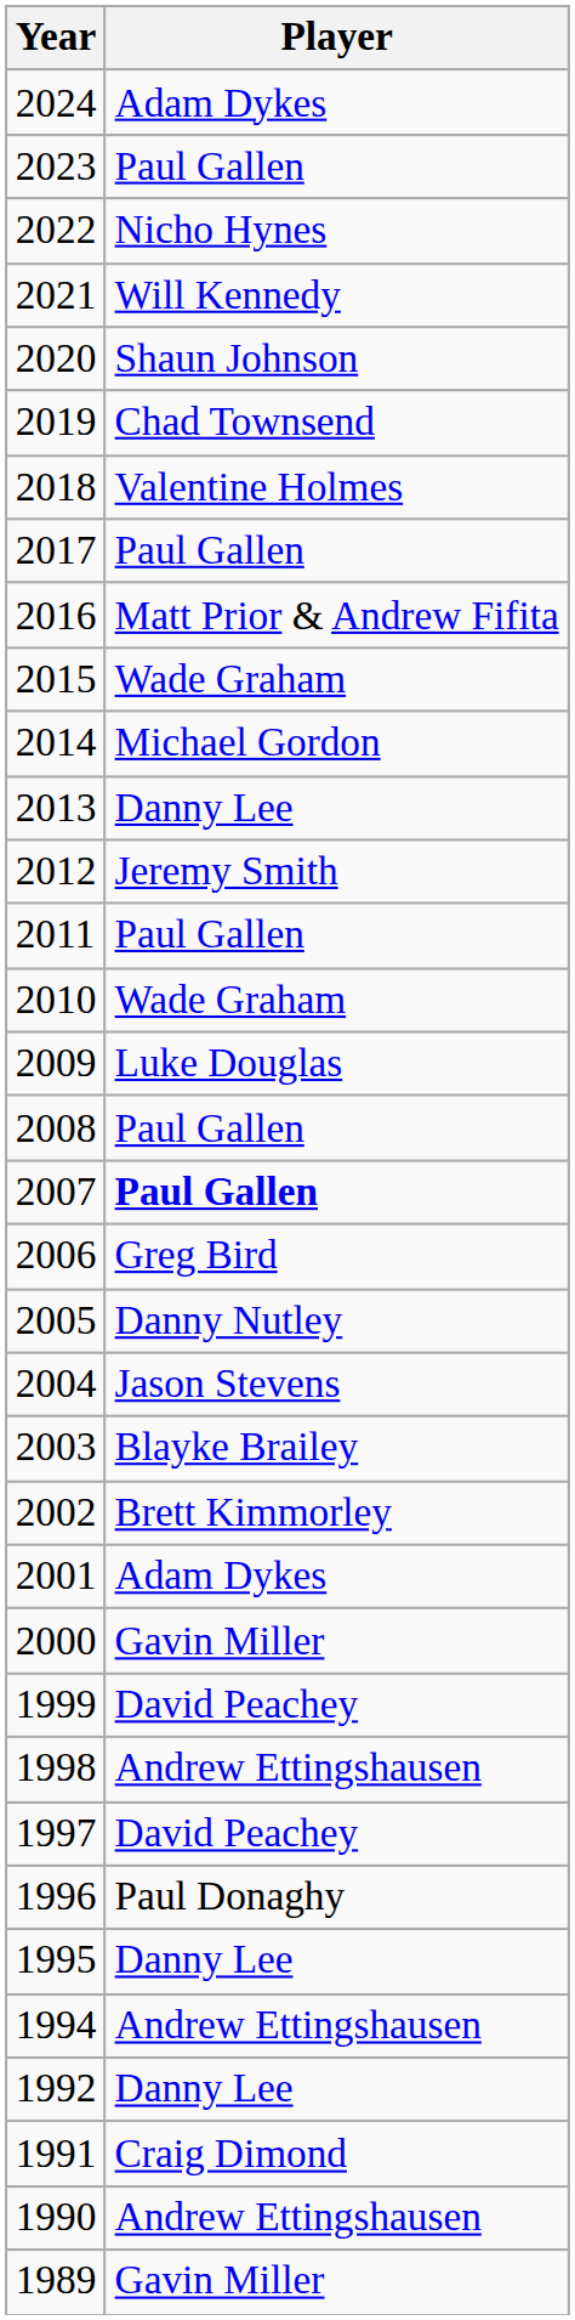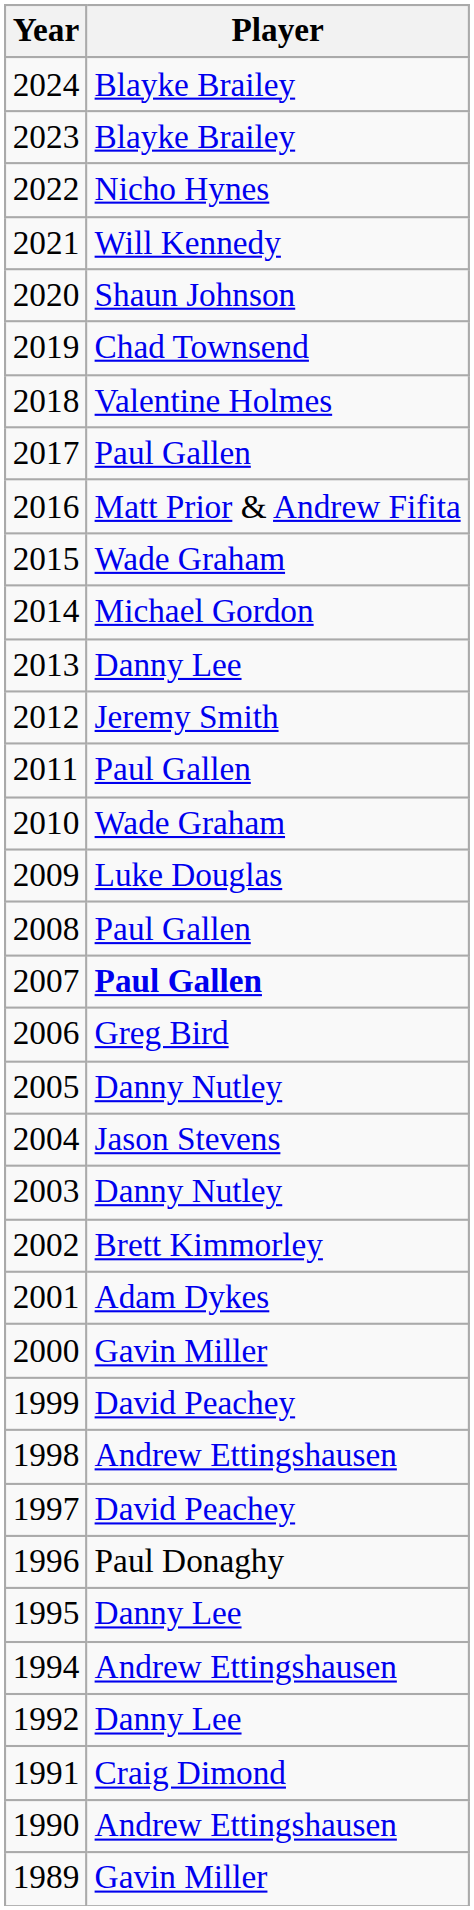 <table class="wikitable">
 <tr>
 <th>Year</th>
 <th>Player</th>
 </tr>
 <tr>
 <td>2024</td>
-<td><a href='#'>Adam Dykes</a></td>
+<td><a href='#'>Blayke Brailey</a></td>
 </tr>
 <tr>
 <td>2023</td>
-<td><a href='#'>Paul Gallen</a></td>
+<td><a href='#'>Blayke Brailey</a></td>
 </tr>
 <tr>
 <td>2022</td>
 <td><a href='#'>Nicho Hynes</a></td>
 </tr>
 <tr>
 <td>2021</td>
 <td><a href='#'>Will Kennedy</a></td>
 </tr>
 <tr>
 <td>2020</td>
 <td><a href='#'>Shaun Johnson</a></td>
 </tr>
 <tr>
 <td>2019</td>
 <td><a href='#'>Chad Townsend</a></td>
 </tr>
 <tr>
 <td>2018</td>
 <td><a href='#'>Valentine Holmes</a></td>
 </tr>
 <tr>
 <td>2017</td>
 <td><a href='#'>Paul Gallen</a></td>
 </tr>
 <tr>
 <td>2016</td>
 <td><a href='#'>Matt Prior</a> & <a href='#'>Andrew Fifita</a></td>
 </tr>
 <tr>
 <td>2015</td>
 <td><a href='#'>Wade Graham</a></td>
 </tr>
 <tr>
 <td>2014</td>
 <td><a href='#'>Michael Gordon</a></td>
 </tr>
 <tr>
 <td>2013</td>
 <td><a href='#'>Danny Lee</a></td>
 </tr>
 <tr>
 <td>2012</td>
 <td><a href='#'>Jeremy Smith</a></td>
 </tr>
 <tr>
 <td>2011</td>
 <td><a href='#'>Paul Gallen</a></td>
 </tr>
 <tr>
 <td>2010</td>
 <td><a href='#'>Wade Graham</a></td>
 </tr>
 <tr>
 <td>2009</td>
 <td><a href='#'>Luke Douglas</a></td>
 </tr>
 <tr>
 <td>2008</td>
 <td><a href='#'>Paul Gallen</a></td>
 </tr>
 <tr>
 <td>2007</td>
 <td><strong><a href='#'>Paul Gallen</a></strong></td>
 </tr>
 <tr>
 <td>2006</td>
 <td><a href='#'>Greg Bird</a></td>
 </tr>
 <tr>
 <td>2005</td>
 <td><a href='#'>Danny Nutley</a></td>
 </tr>
 <tr>
 <td>2004</td>
 <td><a href='#'>Jason Stevens</a></td>
 </tr>
 <tr>
 <td>2003</td>
-<td><a href='#'>Blayke Brailey</a></td>
+<td><a href='#'>Danny Nutley</a></td>
 </tr>
 <tr>
 <td>2002</td>
 <td><a href='#'>Brett Kimmorley</a></td>
 </tr>
 <tr>
 <td>2001</td>
 <td><a href='#'>Adam Dykes</a></td>
 </tr>
 <tr>
 <td>2000</td>
 <td><a href='#'>Gavin Miller</a></td>
 </tr>
 <tr>
 <td>1999</td>
 <td><a href='#'>David Peachey</a></td>
 </tr>
 <tr>
 <td>1998</td>
 <td><a href='#'>Andrew Ettingshausen</a></td>
 </tr>
 <tr>
 <td>1997</td>
 <td><a href='#'>David Peachey</a></td>
 </tr>
 <tr>
 <td>1996</td>
 <td>Paul Donaghy</td>
 </tr>
 <tr>
 <td>1995</td>
 <td><a href='#'>Danny Lee</a></td>
 </tr>
 <tr>
 <td>1994</td>
 <td><a href='#'>Andrew Ettingshausen</a></td>
 </tr>
 <tr>
 <td>1992</td>
 <td><a href='#'>Danny Lee</a></td>
 </tr>
 <tr>
 <td>1991</td>
 <td><a href='#'>Craig Dimond</a></td>
 </tr>
 <tr>
 <td>1990</td>
 <td><a href='#'>Andrew Ettingshausen</a></td>
 </tr>
 <tr>
 <td>1989</td>
 <td><a href='#'>Gavin Miller</a></td>
 </tr>
 </table>
